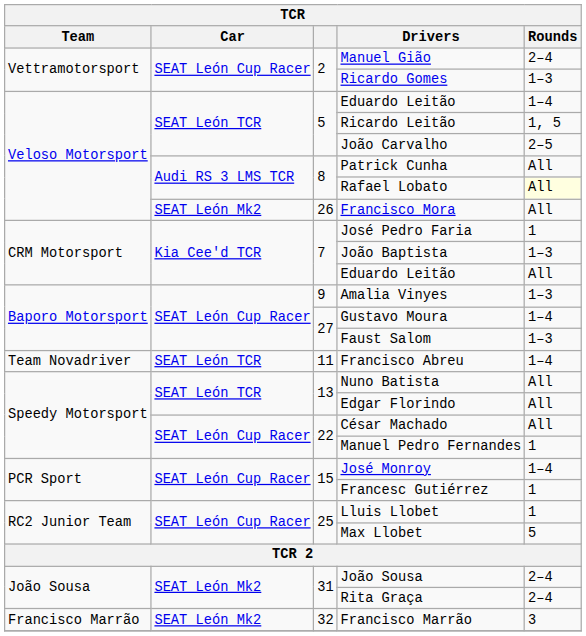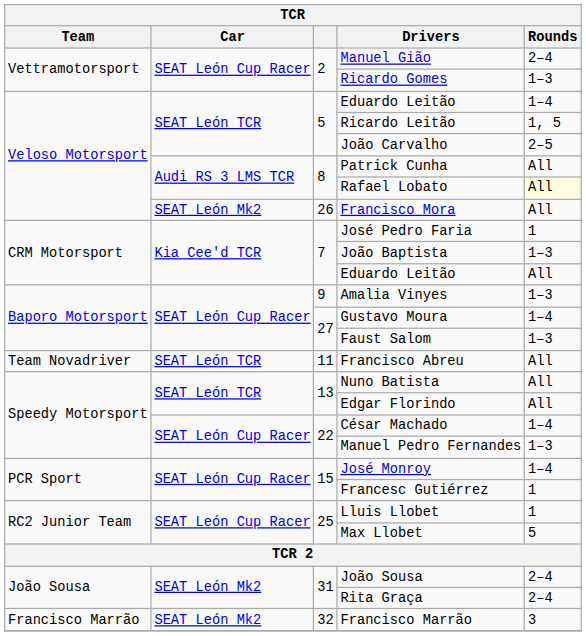 <table class="wikitable" style="font-size: 85%">
 <tr>
 <th colspan="5">TCR</th>
 </tr>
 <tr>
 <th>Team</th>
 <th>Car</th>
 <th></th>
 <th>Drivers</th>
 <th>Rounds</th>
 </tr>
 <tr>
 <td rowspan=2> Vettramotorsport</td>
 <td rowspan=2><a href='#'>SEAT León Cup Racer</a></td>
 <td rowspan=2>2</td>
 <td> <a href='#'>Manuel Gião</a></td>
 <td>2–4</td>
 </tr>
 <tr>
 <td> <a href='#'>Ricardo Gomes</a></td>
 <td>1–3</td>
 </tr>
 <tr>
 <td rowspan=6> <a href='#'>Veloso Motorsport</a></td>
 <td rowspan=3><a href='#'>SEAT León TCR</a></td>
 <td rowspan=3>5</td>
 <td> Eduardo Leitão</td>
 <td>1–4</td>
 </tr>
 <tr>
 <td> Ricardo Leitão</td>
 <td>1, 5</td>
 </tr>
 <tr>
 <td> João Carvalho</td>
 <td>2–5</td>
 </tr>
 <tr>
 <td rowspan=2><a href='#'>Audi RS 3 LMS TCR</a></td>
 <td rowspan=2>8</td>
 <td> Patrick Cunha</td>
 <td>All</td>
 </tr>
 <tr>
 <td> Rafael Lobato</td>
 <td style="background: lightyellow;">All</td>
 </tr>
 <tr>
 <td><a href='#'>SEAT León Mk2</a></td>
 <td>26</td>
 <td> <a href='#'>Francisco Mora</a></td>
 <td>All</td>
 </tr>
 <tr>
 <td rowspan=3> CRM Motorsport</td>
 <td rowspan=3><a href='#'>Kia Cee'd TCR</a></td>
 <td rowspan=3>7</td>
 <td> José Pedro Faria</td>
 <td>1</td>
 </tr>
 <tr>
 <td> João Baptista</td>
 <td>1–3</td>
 </tr>
 <tr>
 <td> Eduardo Leitão</td>
 <td>All</td>
 </tr>
 <tr>
 <td rowspan=3> <a href='#'>Baporo Motorsport</a></td>
 <td rowspan=3><a href='#'>SEAT León Cup Racer</a></td>
 <td>9</td>
 <td> Amalia Vinyes</td>
 <td>1–3</td>
 </tr>
 <tr>
 <td rowspan=2>27</td>
 <td> Gustavo Moura</td>
 <td>1–4</td>
 </tr>
 <tr>
 <td> Faust Salom</td>
 <td>1–3</td>
 </tr>
 <tr>
 <td> Team Novadriver</td>
 <td><a href='#'>SEAT León TCR</a></td>
 <td>11</td>
 <td> Francisco Abreu</td>
-<td>1–4</td>
+<td>All</td>
 </tr>
 <tr>
 <td rowspan=4> Speedy Motorsport</td>
 <td rowspan=2><a href='#'>SEAT León TCR</a></td>
 <td rowspan=2>13</td>
 <td> Nuno Batista</td>
 <td>All</td>
 </tr>
 <tr>
 <td> Edgar Florindo</td>
 <td>All</td>
 </tr>
 <tr>
 <td rowspan=2><a href='#'>SEAT León Cup Racer</a></td>
 <td rowspan=2>22</td>
 <td> César Machado</td>
-<td>All</td>
+<td>1–4</td>
 </tr>
 <tr>
 <td> Manuel Pedro Fernandes</td>
-<td>1</td>
+<td>1–3</td>
 </tr>
 <tr>
 <td rowspan=2> PCR Sport</td>
 <td rowspan=2><a href='#'>SEAT León Cup Racer</a></td>
 <td rowspan=2>15</td>
 <td> <a href='#'>José Monroy</a></td>
 <td>1–4</td>
 </tr>
 <tr>
 <td> Francesc Gutiérrez</td>
 <td>1</td>
 </tr>
 <tr>
 <td rowspan=2> RC2 Junior Team</td>
 <td rowspan=2><a href='#'>SEAT León Cup Racer</a></td>
 <td rowspan=2>25</td>
 <td> Lluis Llobet</td>
 <td>1</td>
 </tr>
 <tr>
 <td> Max Llobet</td>
 <td>5</td>
 </tr>
 <tr>
 <th colspan=5>TCR 2</th>
 </tr>
 <tr>
 <td rowspan=2> João Sousa</td>
 <td rowspan=2><a href='#'>SEAT León Mk2</a></td>
 <td rowspan=2>31</td>
 <td> João Sousa</td>
 <td>2–4</td>
 </tr>
 <tr>
 <td> Rita Graça</td>
 <td>2–4</td>
 </tr>
 <tr>
 <td> Francisco Marrão</td>
 <td><a href='#'>SEAT León Mk2</a></td>
 <td>32</td>
 <td> Francisco Marrão</td>
 <td>3</td>
 </tr>
 <tr>
 </tr>
 </table>
